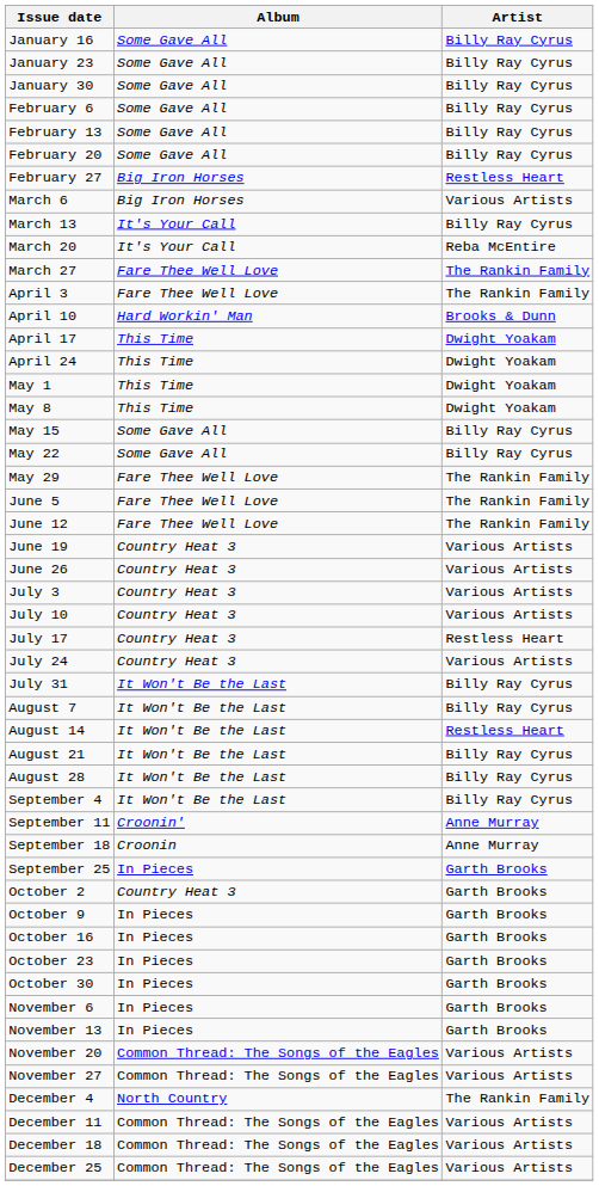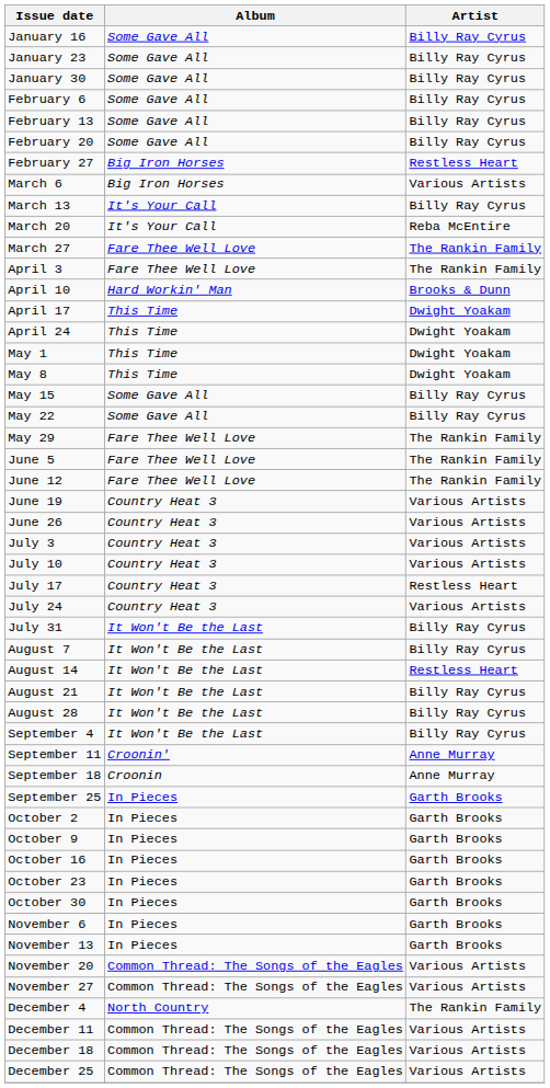 <table class="wikitable">
 <tr>
 <th>Issue date</th>
 <th>Album</th>
 <th>Artist</th>
 </tr>
 <tr>
 <td>January 16</td>
 <td><em><a href='#'>Some Gave All</a></em></td>
 <td><a href='#'>Billy Ray Cyrus</a></td>
 </tr>
 <tr>
 <td>January 23</td>
 <td><em>Some Gave All</em></td>
 <td>Billy Ray Cyrus</td>
 </tr>
 <tr>
 <td>January 30</td>
 <td><em>Some Gave All</em></td>
 <td>Billy Ray Cyrus</td>
 </tr>
 <tr>
 <td>February 6</td>
 <td><em>Some Gave All</em></td>
 <td>Billy Ray Cyrus</td>
 </tr>
 <tr>
 <td>February 13</td>
 <td><em>Some Gave All</em></td>
 <td>Billy Ray Cyrus</td>
 </tr>
 <tr>
 <td>February 20</td>
 <td><em>Some Gave All</em></td>
 <td>Billy Ray Cyrus</td>
 </tr>
 <tr>
 <td>February 27</td>
 <td><em><a href='#'>Big Iron Horses</a></em></td>
 <td><a href='#'>Restless Heart</a></td>
 </tr>
 <tr>
 <td>March 6</td>
 <td><em>Big Iron Horses</em></td>
 <td>Various Artists</td>
 </tr>
 <tr>
 <td>March 13</td>
 <td><em><a href='#'>It's Your Call</a></em></td>
 <td>Billy Ray Cyrus</td>
 </tr>
 <tr>
 <td>March 20</td>
 <td><em>It's Your Call</em></td>
 <td>Reba McEntire</td>
 </tr>
 <tr>
 <td>March 27</td>
 <td><em><a href='#'>Fare Thee Well Love</a></em></td>
 <td><a href='#'>The Rankin Family</a></td>
 </tr>
 <tr>
 <td>April 3</td>
 <td><em>Fare Thee Well Love</em></td>
 <td>The Rankin Family</td>
 </tr>
 <tr>
 <td>April 10</td>
 <td><em><a href='#'>Hard Workin' Man</a></em></td>
 <td><a href='#'>Brooks & Dunn</a></td>
 </tr>
 <tr>
 <td>April 17</td>
 <td><em><a href='#'>This Time</a></em></td>
 <td><a href='#'>Dwight Yoakam</a></td>
 </tr>
 <tr>
 <td>April 24</td>
 <td><em>This Time</em></td>
 <td>Dwight Yoakam</td>
 </tr>
 <tr>
 <td>May 1</td>
 <td><em>This Time</em></td>
 <td>Dwight Yoakam</td>
 </tr>
 <tr>
 <td>May 8</td>
 <td><em>This Time</em></td>
 <td>Dwight Yoakam</td>
 </tr>
 <tr>
 <td>May 15</td>
 <td><em>Some Gave All</em></td>
 <td>Billy Ray Cyrus</td>
 </tr>
 <tr>
 <td>May 22</td>
 <td><em>Some Gave All</em></td>
 <td>Billy Ray Cyrus</td>
 </tr>
 <tr>
 <td>May 29</td>
 <td><em>Fare Thee Well Love</em></td>
 <td>The Rankin Family</td>
 </tr>
 <tr>
 <td>June 5</td>
 <td><em>Fare Thee Well Love</em></td>
 <td>The Rankin Family</td>
 </tr>
 <tr>
 <td>June 12</td>
 <td><em>Fare Thee Well Love</em></td>
 <td>The Rankin Family</td>
 </tr>
 <tr>
 <td>June 19</td>
 <td><em>Country Heat 3</em></td>
 <td>Various Artists</td>
 </tr>
 <tr>
 <td>June 26</td>
 <td><em>Country Heat 3</em></td>
 <td>Various Artists</td>
 </tr>
 <tr>
 <td>July 3</td>
 <td><em>Country Heat 3</em></td>
 <td>Various Artists</td>
 </tr>
 <tr>
 <td>July 10</td>
 <td><em>Country Heat 3</em></td>
 <td>Various Artists</td>
 </tr>
 <tr>
 <td>July 17</td>
 <td><em>Country Heat 3</em></td>
 <td>Restless Heart</td>
 </tr>
 <tr>
 <td>July 24</td>
 <td><em>Country Heat 3</em></td>
 <td>Various Artists</td>
 </tr>
 <tr>
 <td>July 31</td>
 <td><em><a href='#'>It Won't Be the Last</a></em></td>
 <td>Billy Ray Cyrus</td>
 </tr>
 <tr>
 <td>August 7</td>
 <td><em>It Won't Be the Last</em></td>
 <td>Billy Ray Cyrus</td>
 </tr>
 <tr>
 <td>August 14</td>
 <td><em>It Won't Be the Last</em></td>
 <td><a href='#'>Restless Heart</a></td>
 </tr>
 <tr>
 <td>August 21</td>
 <td><em>It Won't Be the Last</em></td>
 <td>Billy Ray Cyrus</td>
 </tr>
 <tr>
 <td>August 28</td>
 <td><em>It Won't Be the Last</em></td>
 <td>Billy Ray Cyrus</td>
 </tr>
 <tr>
 <td>September 4</td>
 <td><em>It Won't Be the Last</em></td>
 <td>Billy Ray Cyrus</td>
 </tr>
 <tr>
 <td>September 11</td>
 <td><em><a href='#'>Croonin'</a></em></td>
 <td><a href='#'>Anne Murray</a></td>
 </tr>
 <tr>
 <td>September 18</td>
 <td><em>Croonin<strong></td>
 <td>Anne Murray</td>
 </tr>
 <tr>
 <td>September 25</td>
 <td></em><a href='#'>In Pieces</a><em></td>
 <td><a href='#'>Garth Brooks</a></td>
 </tr>
 <tr>
 <td>October 2</td>
-<td><em>Country Heat 3</em></td>
+<td></em>In Pieces<em></td>
 <td>Garth Brooks</td>
 </tr>
 <tr>
 <td>October 9</td>
 <td></em>In Pieces<em></td>
 <td>Garth Brooks</td>
 </tr>
 <tr>
 <td>October 16</td>
 <td></em>In Pieces<em></td>
 <td>Garth Brooks</td>
 </tr>
 <tr>
 <td>October 23</td>
 <td></em>In Pieces<em></td>
 <td>Garth Brooks</td>
 </tr>
 <tr>
 <td>October 30</td>
 <td></em>In Pieces<em></td>
 <td>Garth Brooks</td>
 </tr>
 <tr>
 <td>November 6</td>
 <td></em>In Pieces<em></td>
 <td>Garth Brooks</td>
 </tr>
 <tr>
 <td>November 13</td>
 <td></em>In Pieces<em></td>
 <td>Garth Brooks</td>
 </tr>
 <tr>
 <td>November 20</td>
 <td></em><a href='#'>Common Thread: The Songs of the Eagles</a><em></td>
 <td>Various Artists</td>
 </tr>
 <tr>
 <td>November 27</td>
 <td></em>Common Thread: The Songs of the Eagles<em></td>
 <td>Various Artists</td>
 </tr>
 <tr>
 <td>December 4</td>
 <td></em><a href='#'>North Country</a><em></td>
 <td>The Rankin Family</td>
 </tr>
 <tr>
 <td>December 11</td>
 <td></em>Common Thread: The Songs of the Eagles<em></td>
 <td>Various Artists</td>
 </tr>
 <tr>
 <td>December 18</td>
 <td></em>Common Thread: The Songs of the Eagles<em></td>
 <td>Various Artists</td>
 </tr>
 <tr>
 <td>December 25</td>
 <td></em>Common Thread: The Songs of the Eagles<em></td>
 <td>Various Artists</td>
 </tr>
 <tr>
 </tr>
 </table>
